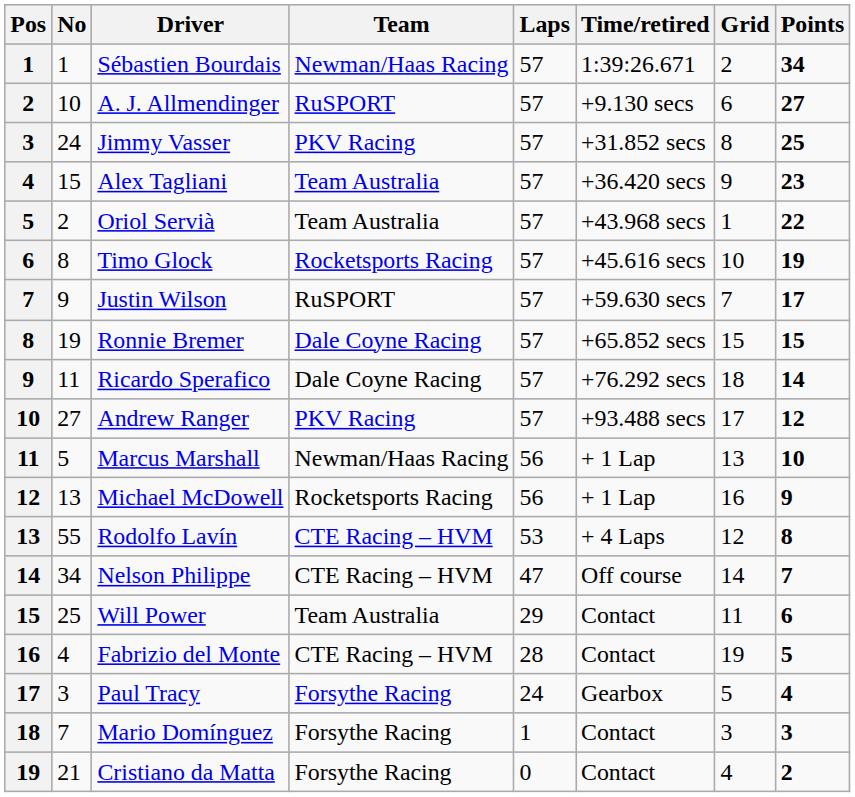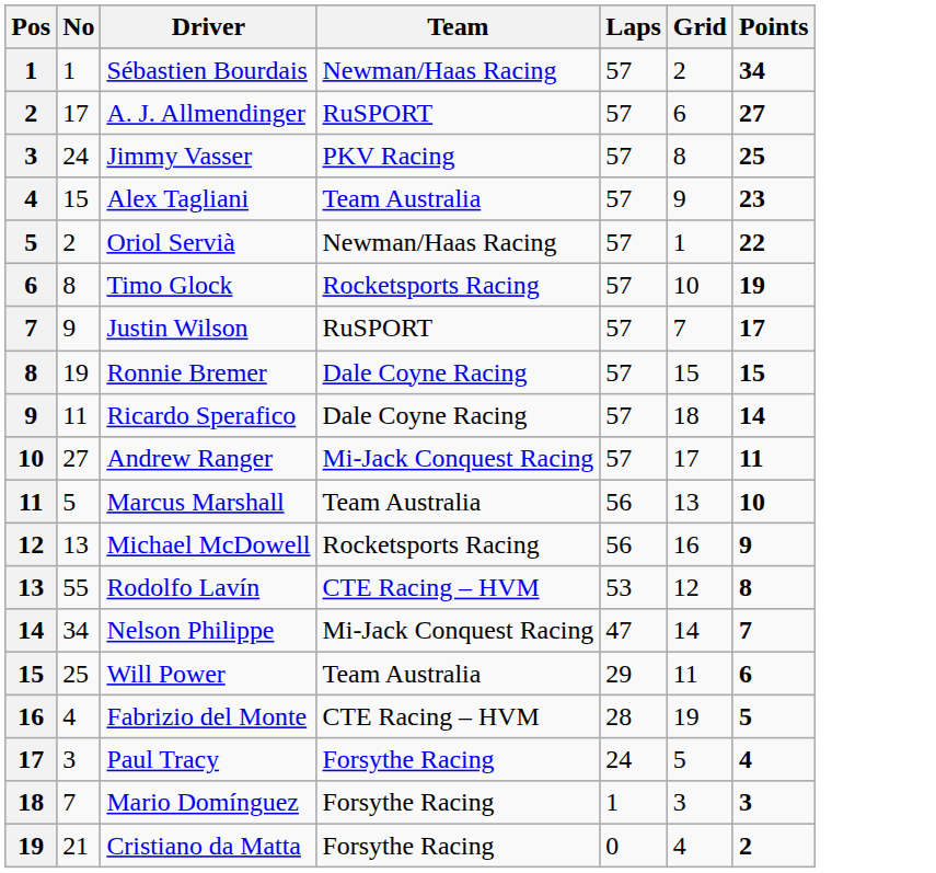 <table class="wikitable" style="font-size:95%;">
 <tr>
 <th>Pos</th>
 <th>No</th>
 <th>Driver</th>
 <th>Team</th>
 <th>Laps</th>
-<th>Time/retired</th>
 <th>Grid</th>
 <th>Points</th>
 </tr>
 <tr>
 <th>1</th>
 <td>1</td>
 <td> <a href='#'>Sébastien Bourdais</a></td>
 <td><a href='#'>Newman/Haas Racing</a></td>
 <td>57</td>
-<td>1:39:26.671</td>
 <td>2</td>
 <td><strong>34</strong></td>
 </tr>
 <tr>
 <th>2</th>
-<td>10</td>
+<td>17</td>
 <td> <a href='#'>A. J. Allmendinger</a></td>
 <td><a href='#'>RuSPORT</a></td>
 <td>57</td>
-<td>+9.130 secs</td>
 <td>6</td>
 <td><strong>27</strong></td>
 </tr>
 <tr>
 <th>3</th>
 <td>24</td>
 <td> <a href='#'>Jimmy Vasser</a></td>
 <td><a href='#'>PKV Racing</a></td>
 <td>57</td>
-<td>+31.852 secs</td>
 <td>8</td>
 <td><strong>25</strong></td>
 </tr>
 <tr>
 <th>4</th>
 <td>15</td>
 <td> <a href='#'>Alex Tagliani</a></td>
 <td><a href='#'>Team Australia</a></td>
 <td>57</td>
-<td>+36.420 secs</td>
 <td>9</td>
 <td><strong>23</strong></td>
 </tr>
 <tr>
 <th>5</th>
 <td>2</td>
 <td> <a href='#'>Oriol Servià</a></td>
-<td>Team Australia</td>
+<td>Newman/Haas Racing</td>
 <td>57</td>
-<td>+43.968 secs</td>
 <td>1</td>
 <td><strong>22</strong></td>
 </tr>
 <tr>
 <th>6</th>
 <td>8</td>
 <td> <a href='#'>Timo Glock</a></td>
 <td><a href='#'>Rocketsports Racing</a></td>
 <td>57</td>
-<td>+45.616 secs</td>
 <td>10</td>
 <td><strong>19</strong></td>
 </tr>
 <tr>
 <th>7</th>
 <td>9</td>
 <td> <a href='#'>Justin Wilson</a></td>
 <td>RuSPORT</td>
 <td>57</td>
-<td>+59.630 secs</td>
 <td>7</td>
 <td><strong>17</strong></td>
 </tr>
 <tr>
 <th>8</th>
 <td>19</td>
 <td> <a href='#'>Ronnie Bremer</a></td>
 <td><a href='#'>Dale Coyne Racing</a></td>
 <td>57</td>
-<td>+65.852 secs</td>
 <td>15</td>
 <td><strong>15</strong></td>
 </tr>
 <tr>
 <th>9</th>
 <td>11</td>
 <td> <a href='#'>Ricardo Sperafico</a></td>
 <td>Dale Coyne Racing</td>
 <td>57</td>
-<td>+76.292 secs</td>
 <td>18</td>
 <td><strong>14</strong></td>
 </tr>
 <tr>
 <th>10</th>
 <td>27</td>
 <td> <a href='#'>Andrew Ranger</a></td>
-<td><a href='#'>PKV Racing</a></td>
+<td><a href='#'>Mi-Jack Conquest Racing</a></td>
 <td>57</td>
-<td>+93.488 secs</td>
 <td>17</td>
-<td><strong>12</strong></td>
+<td><strong>11</strong></td>
 </tr>
 <tr>
 <th>11</th>
 <td>5</td>
 <td> <a href='#'>Marcus Marshall</a></td>
-<td>Newman/Haas Racing</td>
+<td>Team Australia</td>
 <td>56</td>
-<td>+ 1 Lap</td>
 <td>13</td>
 <td><strong>10</strong></td>
 </tr>
 <tr>
 <th>12</th>
 <td>13</td>
 <td> <a href='#'>Michael McDowell</a></td>
 <td>Rocketsports Racing</td>
 <td>56</td>
-<td>+ 1 Lap</td>
 <td>16</td>
 <td><strong>9</strong></td>
 </tr>
 <tr>
 <th>13</th>
 <td>55</td>
 <td> <a href='#'>Rodolfo Lavín</a></td>
 <td><a href='#'>CTE Racing – HVM</a></td>
 <td>53</td>
-<td>+ 4 Laps</td>
 <td>12</td>
 <td><strong>8</strong></td>
 </tr>
 <tr>
 <th>14</th>
 <td>34</td>
 <td> <a href='#'>Nelson Philippe</a></td>
-<td>CTE Racing – HVM</td>
+<td>Mi-Jack Conquest Racing</td>
 <td>47</td>
-<td>Off course</td>
 <td>14</td>
 <td><strong>7</strong></td>
 </tr>
 <tr>
 <th>15</th>
 <td>25</td>
 <td> <a href='#'>Will Power</a></td>
 <td>Team Australia</td>
 <td>29</td>
-<td>Contact</td>
 <td>11</td>
 <td><strong>6</strong></td>
 </tr>
 <tr>
 <th>16</th>
 <td>4</td>
 <td> <a href='#'>Fabrizio del Monte</a></td>
 <td>CTE Racing – HVM</td>
 <td>28</td>
-<td>Contact</td>
 <td>19</td>
 <td><strong>5</strong></td>
 </tr>
 <tr>
 <th>17</th>
 <td>3</td>
 <td> <a href='#'>Paul Tracy</a></td>
 <td><a href='#'>Forsythe Racing</a></td>
 <td>24</td>
-<td>Gearbox</td>
 <td>5</td>
 <td><strong>4</strong></td>
 </tr>
 <tr>
 <th>18</th>
 <td>7</td>
 <td> <a href='#'>Mario Domínguez</a></td>
 <td>Forsythe Racing</td>
 <td>1</td>
-<td>Contact</td>
 <td>3</td>
 <td><strong>3</strong></td>
 </tr>
 <tr>
 <th>19</th>
 <td>21</td>
 <td> <a href='#'>Cristiano da Matta</a></td>
 <td>Forsythe Racing</td>
 <td>0</td>
-<td>Contact</td>
 <td>4</td>
 <td><strong>2</strong></td>
 </tr>
 </table>
